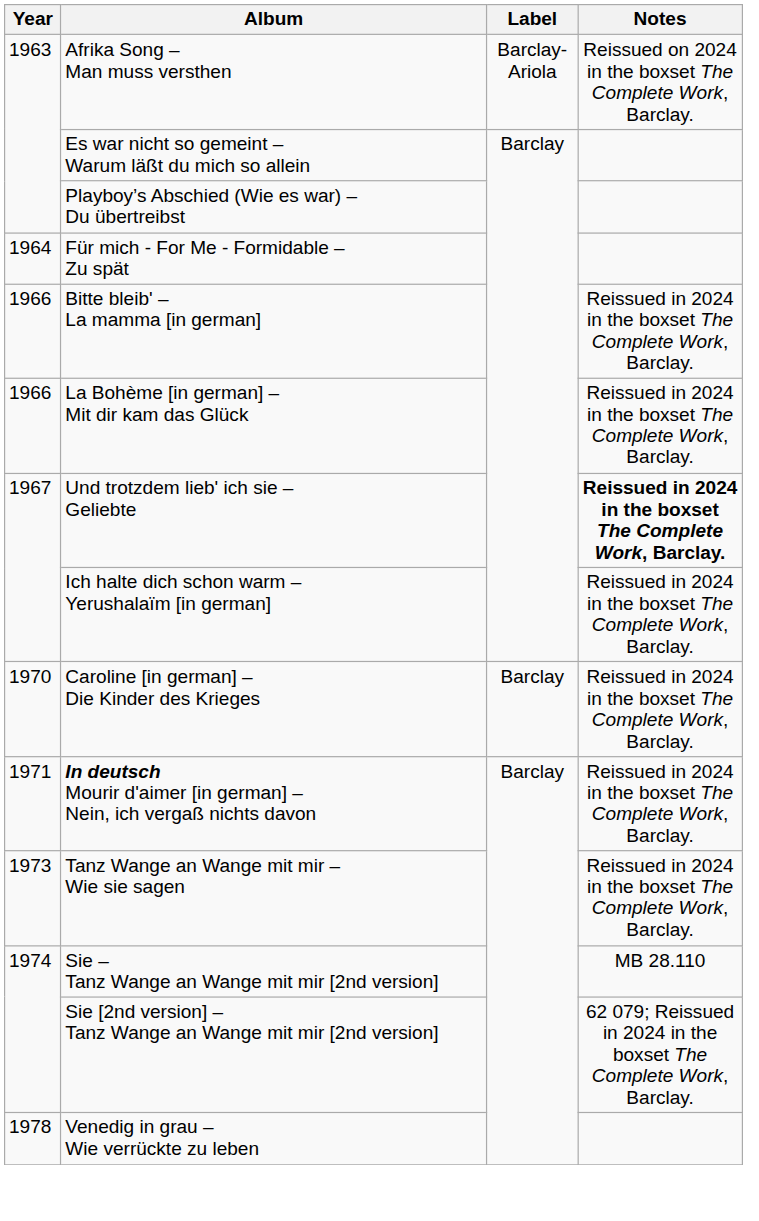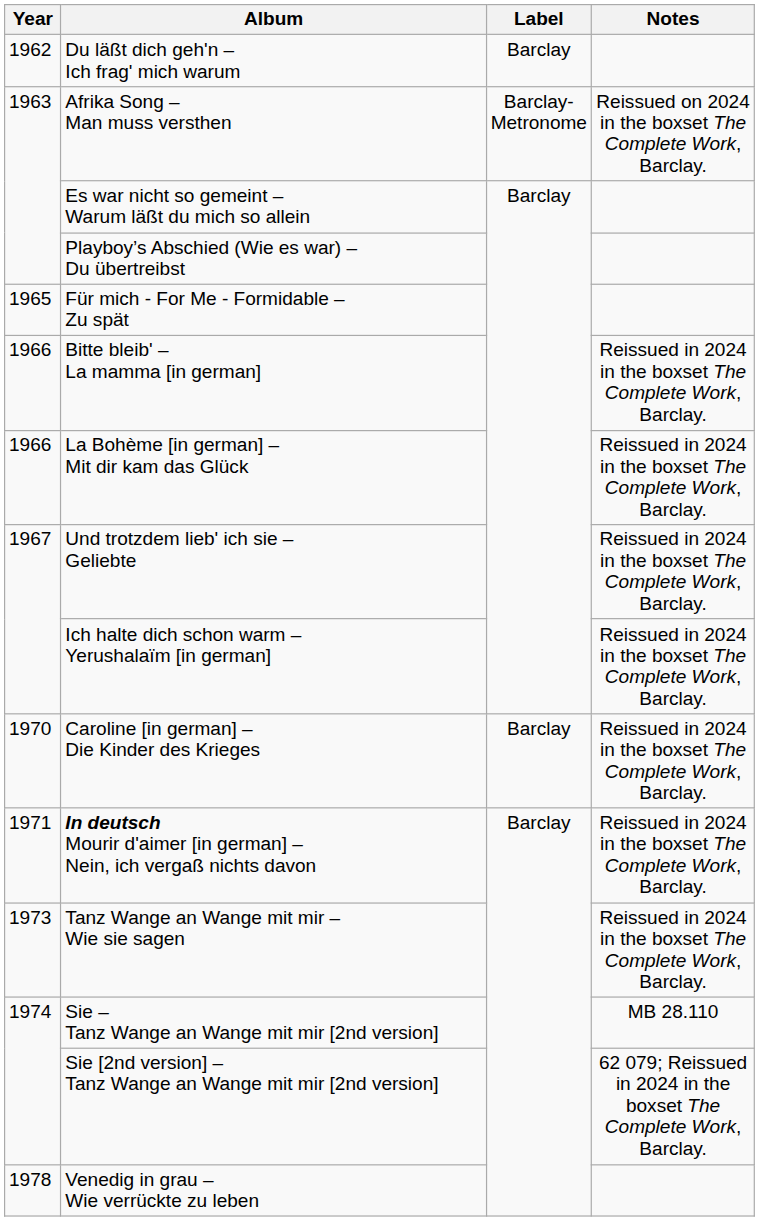 <table class="wikitable">
 <tr>
 <th align="left" valign="top" width="40">Year</th>
 <th align="left" valign="top" width="350">Album</th>
 <th align="center" valign="top" width="70">Label</th>
 <th align="left" valign="top" width="130">Notes</th>
 </tr>
 <tr>
+<td align="left" valign="top">1962</td>
+<td align="left" valign="top">Du läßt dich geh'n –<br>Ich frag' mich warum</td>
+<td align="center" valign="top">Barclay</td>
+<td align="center" valign="top"></td>
+</tr>
+<tr>
 <td rowspan="3" align="left" valign="top">1963</td>
 <td align="left" valign="top">Afrika Song –<br>Man muss versthen</td>
-<td align="center" valign="top">Barclay-Ariola</td>
+<td align="center" valign="top">Barclay-Metronome</td>
 <td align="center" valign="top">Reissued on 2024 in the boxset <em>The Complete Work</em>, Barclay.</td>
 </tr>
 <tr>
 <td align="left" valign="top">Es war nicht so gemeint –<br>Warum läßt du mich so allein</td>
 <td rowspan="7" align="center" valign="top">Barclay</td>
 <td align="center" valign="top"></td>
 </tr>
 <tr>
 <td align="left" valign="top">Playboy’s Abschied (Wie es war) –<br>Du übertreibst</td>
 <td align="center" valign="top"></td>
 </tr>
 <tr>
-<td align="left" valign="top">1964</td>
+<td align="left" valign="top">1965</td>
 <td align="left" valign="top">Für mich - For Me - Formidable –<br>Zu spät</td>
 <td align="center" valign="top"></td>
 </tr>
 <tr>
 <td align="left" valign="top">1966</td>
 <td align="left" valign="top">Bitte bleib' –<br>La mamma [in german]</td>
 <td align="center" valign="top">Reissued in 2024 in the boxset <em>The Complete Work</em>, Barclay.</td>
 </tr>
 <tr>
 <td align="left" valign="top">1966</td>
 <td align="left" valign="top">La Bohème [in german] –<br>Mit dir kam das Glück</td>
 <td align="center" valign="top">Reissued in 2024 in the boxset <em>The Complete Work</em>, Barclay.</td>
 </tr>
 <tr>
 <td rowspan="2" align="left" valign="top">1967</td>
 <td align="left" valign="top">Und trotzdem lieb' ich sie –<br>Geliebte</td>
-<td align="center" valign="top"><strong>Reissued in 2024 in the boxset <em>The Complete Work</em>, Barclay.</strong></td>
+<td align="center" valign="top">Reissued in 2024 in the boxset <em>The Complete Work</em>, Barclay.</td>
 </tr>
 <tr>
 <td align="left" valign="top">Ich halte dich schon warm –<br>Yerushalaïm [in german]</td>
 <td align="center" valign="top">Reissued in 2024 in the boxset <em>The Complete Work</em>, Barclay.</td>
 </tr>
 <tr>
 <td align="left" valign="top">1970</td>
 <td align="left" valign="top">Caroline [in german] –<br>Die Kinder des Krieges</td>
 <td align="center" valign="top">Barclay</td>
 <td align="center" valign="top">Reissued in 2024 in the boxset <em>The Complete Work</em>, Barclay.</td>
 </tr>
 <tr>
 <td align="left" valign="top">1971</td>
 <td align="left" valign="top"><strong><em>In deutsch</em></strong><br>Mourir d'aimer [in german] –<br>Nein, ich vergaß nichts davon</td>
 <td rowspan="5" align="center" valign="top">Barclay</td>
 <td align="center" valign="top">Reissued in 2024 in the boxset <em>The Complete Work</em>, Barclay.</td>
 </tr>
 <tr>
 <td align="left" valign="top">1973</td>
 <td align="left" valign="top">Tanz Wange an Wange mit mir –<br>Wie sie sagen</td>
 <td align="center" valign="top">Reissued in 2024 in the boxset <em>The Complete Work</em>, Barclay.</td>
 </tr>
 <tr>
 <td rowspan="2" align="left" valign="top">1974</td>
 <td align="left" valign="top">Sie –<br>Tanz Wange an Wange mit mir [2nd version]</td>
 <td align="center" valign="top">MB 28.110</td>
 </tr>
 <tr>
 <td align="left" valign="top">Sie [2nd version] –<br>Tanz Wange an Wange mit mir [2nd version]</td>
 <td align="center" valign="top">62 079; Reissued in 2024 in the boxset <em>The Complete Work</em>, Barclay.</td>
 </tr>
 <tr>
 <td align="left" valign="top">1978</td>
 <td align="left" valign="top">Venedig in grau –<br>Wie verrückte zu leben</td>
 <td align="center" valign="top"></td>
 </tr>
 </table>
